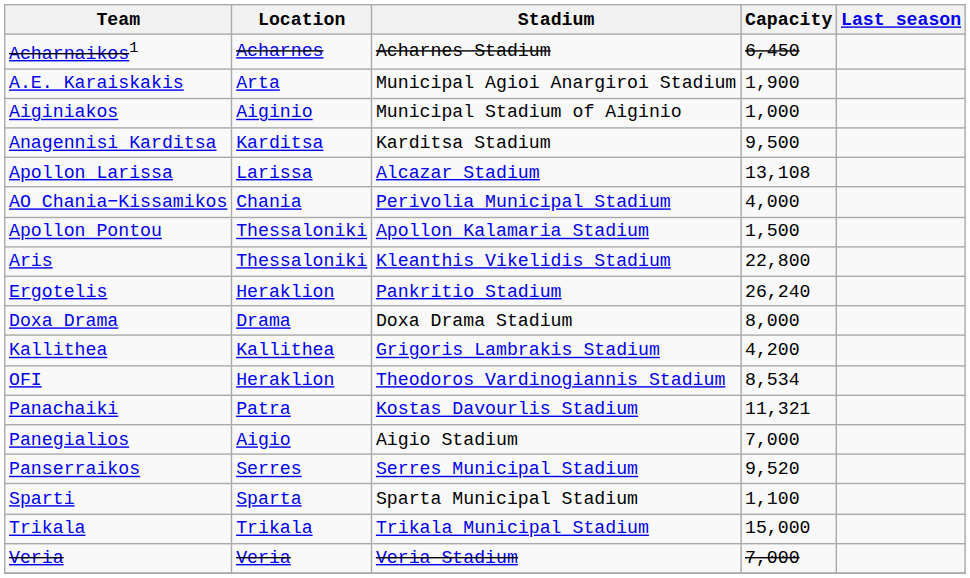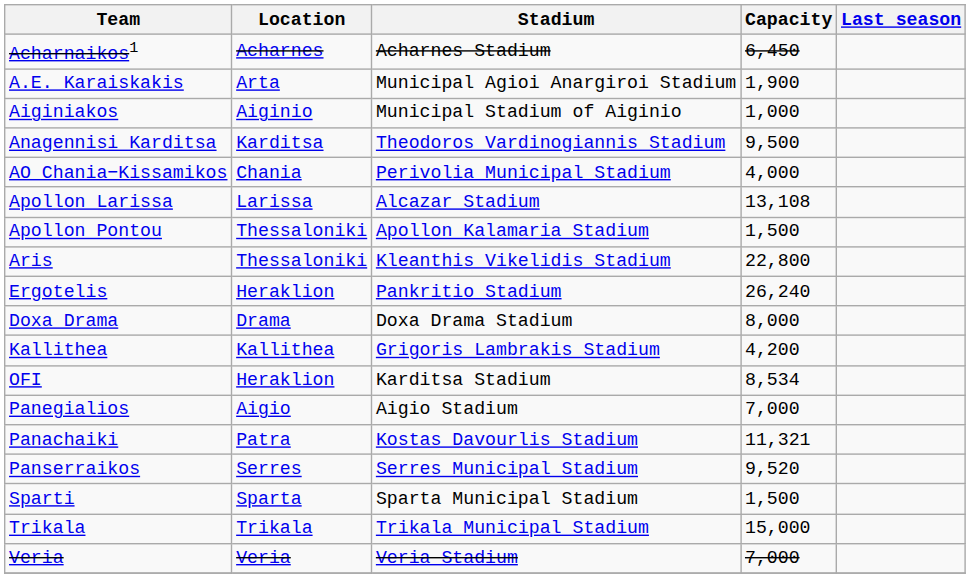 <table class="wikitable sortable">
 <tr>
 <th>Team</th>
 <th>Location</th>
 <th>Stadium</th>
 <th>Capacity</th>
 <th><a href='#'>Last season</a></th>
 </tr>
 <tr>
 <td><s><a href='#'>Acharnaikos</a></s><sup>1</sup></td>
 <td><s><a href='#'>Acharnes</a></s></td>
 <td><s>Acharnes Stadium </s></td>
 <td><s>6,450</s></td>
 <td></td>
 </tr>
 <tr>
 <td><a href='#'>A.E. Karaiskakis</a></td>
 <td><a href='#'>Arta</a></td>
 <td>Municipal Agioi Anargiroi Stadium</td>
 <td>1,900</td>
 <td></td>
 </tr>
 <tr>
 <td><a href='#'>Aiginiakos</a></td>
 <td><a href='#'>Aiginio</a></td>
 <td>Municipal Stadium of Aiginio</td>
 <td>1,000</td>
 <td></td>
 </tr>
 <tr>
 <td><a href='#'>Anagennisi Karditsa</a></td>
 <td><a href='#'>Karditsa</a></td>
-<td>Karditsa Stadium</td>
+<td><a href='#'>Theodoros Vardinogiannis Stadium</a></td>
 <td>9,500</td>
+<td></td>
+</tr>
+<tr>
+<td><a href='#'>AO Chania−Kissamikos</a></td>
+<td><a href='#'>Chania</a></td>
+<td><a href='#'>Perivolia Municipal Stadium</a></td>
+<td>4,000</td>
 <td></td>
 </tr>
 <tr>
 <td><a href='#'>Apollon Larissa</a></td>
 <td><a href='#'>Larissa</a></td>
 <td><a href='#'>Alcazar Stadium</a></td>
 <td>13,108</td>
-<td></td>
-</tr>
-<tr>
-<td><a href='#'>AO Chania−Kissamikos</a></td>
-<td><a href='#'>Chania</a></td>
-<td><a href='#'>Perivolia Municipal Stadium</a></td>
-<td>4,000</td>
 <td></td>
 </tr>
 <tr>
 <td><a href='#'>Apollon Pontou</a></td>
 <td><a href='#'>Thessaloniki</a></td>
 <td><a href='#'>Apollon Kalamaria Stadium</a></td>
 <td>1,500</td>
 <td></td>
 </tr>
 <tr>
 <td><a href='#'>Aris</a></td>
 <td><a href='#'>Thessaloniki</a></td>
 <td><a href='#'>Kleanthis Vikelidis Stadium</a></td>
 <td>22,800</td>
 <td></td>
 </tr>
 <tr>
 <td><a href='#'>Ergotelis</a></td>
 <td><a href='#'>Heraklion</a></td>
 <td><a href='#'>Pankritio Stadium</a></td>
 <td>26,240</td>
 <td></td>
 </tr>
 <tr>
 <td><a href='#'>Doxa Drama</a></td>
 <td><a href='#'>Drama</a></td>
 <td>Doxa Drama Stadium</td>
 <td>8,000</td>
 <td></td>
 </tr>
 <tr>
 <td><a href='#'>Kallithea</a></td>
 <td><a href='#'>Kallithea</a></td>
 <td><a href='#'>Grigoris Lambrakis Stadium</a></td>
 <td>4,200</td>
 <td></td>
 </tr>
 <tr>
 <td><a href='#'>OFI</a></td>
 <td><a href='#'>Heraklion</a></td>
-<td><a href='#'>Theodoros Vardinogiannis Stadium</a></td>
+<td>Karditsa Stadium</td>
 <td>8,534</td>
+<td></td>
+</tr>
+<tr>
+<td><a href='#'>Panegialios</a></td>
+<td><a href='#'>Aigio</a></td>
+<td>Aigio Stadium</td>
+<td>7,000</td>
 <td></td>
 </tr>
 <tr>
 <td><a href='#'>Panachaiki</a></td>
 <td><a href='#'>Patra</a></td>
 <td><a href='#'>Kostas Davourlis Stadium</a></td>
 <td>11,321</td>
-<td></td>
-</tr>
-<tr>
-<td><a href='#'>Panegialios</a></td>
-<td><a href='#'>Aigio</a></td>
-<td>Aigio Stadium</td>
-<td>7,000</td>
 <td></td>
 </tr>
 <tr>
 <td><a href='#'>Panserraikos</a></td>
 <td><a href='#'>Serres</a></td>
 <td><a href='#'>Serres Municipal Stadium</a></td>
 <td>9,520</td>
 <td></td>
 </tr>
 <tr>
 <td><a href='#'>Sparti</a></td>
 <td><a href='#'>Sparta</a></td>
 <td>Sparta Municipal Stadium</td>
-<td>1,100</td>
+<td>1,500</td>
 <td></td>
 </tr>
 <tr>
 <td><a href='#'>Trikala</a></td>
 <td><a href='#'>Trikala</a></td>
 <td><a href='#'>Trikala Municipal Stadium</a></td>
 <td>15,000</td>
 <td></td>
 </tr>
 <tr>
 <td><s><a href='#'>Veria</a></s></td>
 <td><s><a href='#'>Veria</a></s></td>
 <td><s><a href='#'>Veria Stadium</a></s></td>
 <td><s>7,000</s></td>
 <td><s></s></td>
 </tr>
 <tr>
 </tr>
 </table>
